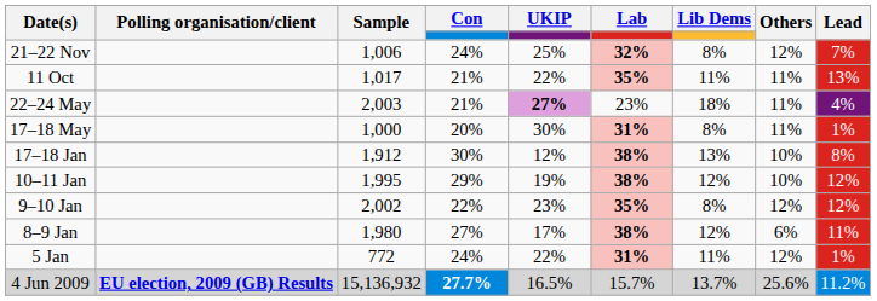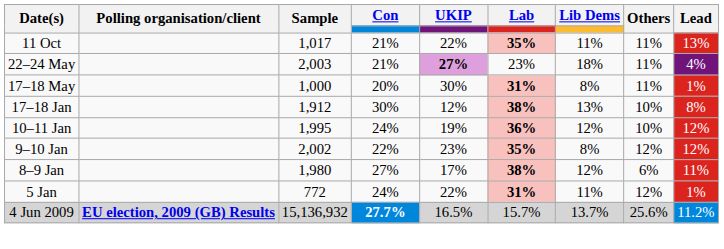 <table class="wikitable sortable" style="text-align:center; font-size:90%; line-height:14px">
 <tr>
 <th rowspan="2">Date(s)</th>
 <th rowspan="2">Polling organisation/client</th>
 <th rowspan="2">Sample</th>
 <th><a href='#'>Con</a></th>
 <th><a href='#'>UKIP</a></th>
 <th><a href='#'>Lab</a></th>
 <th><a href='#'>Lib Dems</a></th>
 <th rowspan="2">Others</th>
 <th rowspan="2">Lead</th>
 </tr>
 <tr>
 <th class="unsortable" style="background:#0087dc; width:60px;"></th>
 <th class="unsortable" style="background:#70147a; width:60px;"></th>
 <th class="unsortable" style="background:#dc241f; width:60px;"></th>
 <th class="unsortable" style="background:#fdbb30; width:60px;"></th>
-</tr>
-<tr>
-<td>21–22 Nov</td>
-<td></td>
-<td>1,006</td>
-<td>24%</td>
-<td>25%</td>
-<td style="background:#F8C1BE"><strong>32%</strong></td>
-<td>8%</td>
-<td>12%</td>
-<td style="background:#DC241F; color:white;">7%</td>
 </tr>
 <tr>
 <td>11 Oct</td>
 <td></td>
 <td>1,017</td>
 <td>21%</td>
 <td>22%</td>
 <td style="background:#F8C1BE"><strong>35%</strong></td>
 <td>11%</td>
 <td>11%</td>
 <td style="background:#DC241F; color:white;">13%</td>
 </tr>
 <tr>
 <td>22–24 May</td>
 <td></td>
 <td>2,003</td>
 <td>21%</td>
 <td style="background:plum;"><strong>27%</strong></td>
 <td>23%</td>
 <td>18%</td>
 <td>11%</td>
 <td style="background:#70147a; color:white;">4%</td>
 </tr>
 <tr>
 <td>17–18 May</td>
 <td></td>
 <td>1,000</td>
 <td>20%</td>
 <td>30%</td>
 <td style="background:#F8C1BE"><strong>31%</strong></td>
 <td>8%</td>
 <td>11%</td>
 <td style="background:#DC241F; color:white;">1%</td>
 </tr>
 <tr>
 <td>17–18 Jan</td>
 <td></td>
 <td>1,912</td>
 <td>30%</td>
 <td>12%</td>
 <td style="background:#F8C1BE"><strong>38%</strong></td>
 <td>13%</td>
 <td>10%</td>
 <td style="background:#DC241F; color:white;">8%</td>
 </tr>
 <tr>
 <td>10–11 Jan</td>
 <td></td>
 <td>1,995</td>
-<td>29%</td>
+<td>24%</td>
 <td>19%</td>
-<td style="background:#F8C1BE"><strong>38%</strong></td>
+<td style="background:#F8C1BE"><strong>36%</strong></td>
 <td>12%</td>
 <td>10%</td>
 <td style="background:#DC241F; color:white;">12%</td>
 </tr>
 <tr>
 <td>9–10 Jan</td>
 <td></td>
 <td>2,002</td>
 <td>22%</td>
 <td>23%</td>
 <td style="background:#F8C1BE"><strong>35%</strong></td>
 <td>8%</td>
 <td>12%</td>
 <td style="background:#DC241F; color:white;">12%</td>
 </tr>
 <tr>
 <td>8–9 Jan</td>
 <td></td>
 <td>1,980</td>
 <td>27%</td>
 <td>17%</td>
 <td style="background:#F8C1BE"><strong>38%</strong></td>
 <td>12%</td>
 <td>6%</td>
 <td style="background:#DC241F; color:white;">11%</td>
 </tr>
 <tr>
 <td>5 Jan</td>
 <td></td>
 <td>772</td>
 <td>24%</td>
 <td>22%</td>
 <td style="background:#F8C1BE"><strong>31%</strong></td>
 <td>11%</td>
 <td>12%</td>
 <td style="background:#DC241F; color:white;">1%</td>
 </tr>
 <tr>
 <td style="background:#D5D5D5">4 Jun 2009</td>
 <td style="background:#D5D5D5"><strong><a href='#'>EU election, 2009 (GB) Results</a></strong></td>
 <td style="background:#D5D5D5">15,136,932</td>
 <td style="background:#0087DC; color:white;"><strong>27.7%</strong></td>
 <td style="background:#D5D5D5">16.5%</td>
 <td style="background:#D5D5D5">15.7%</td>
 <td style="background:#D5D5D5">13.7%</td>
 <td style="background:#D5D5D5">25.6%</td>
 <td style="background:#0087DC; color:white;">11.2%</td>
 </tr>
 </table>
